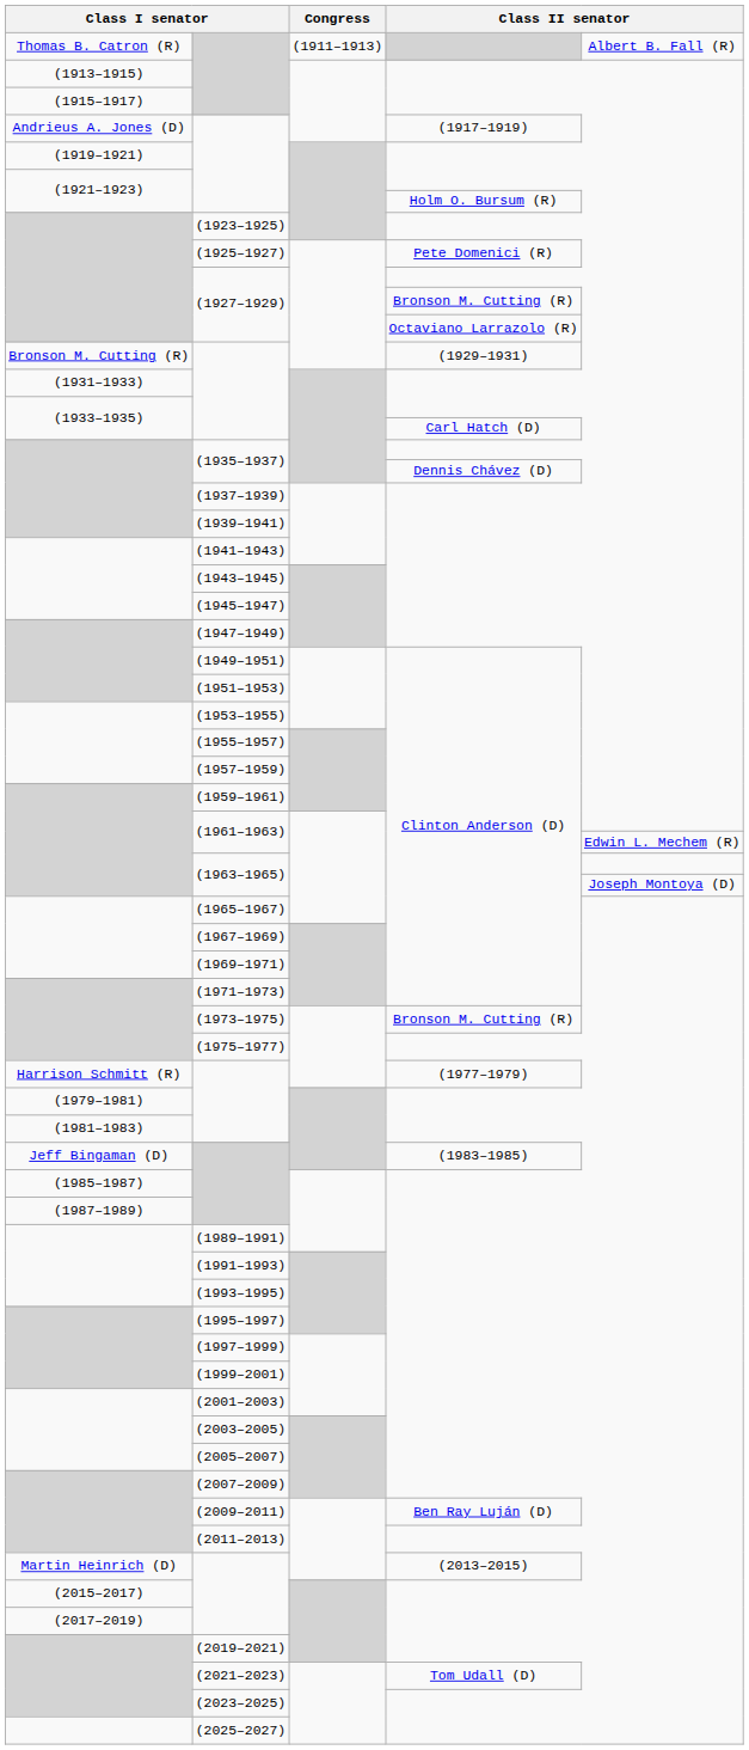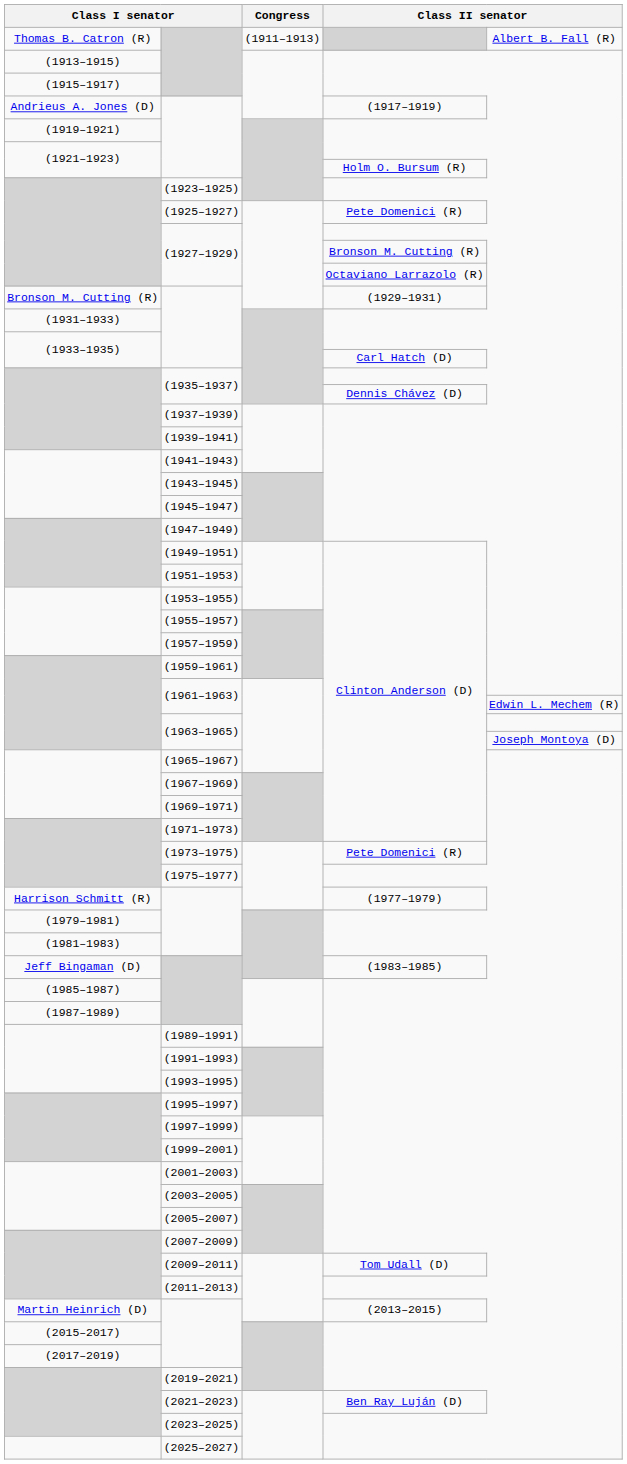 <table class="wikitable sticky-header" style="text-align:center">
 <tr style="height:2em">
 <th colspan="2">Class I senator</th>
 <th>Congress</th>
 <th colspan="2">Class II senator</th>
 </tr>
 <tr style="height:2em">
 <td><a href='#'>Thomas B. Catron</a> (R)</td>
 <td rowspan="3" style="background: #D3D3D3"></td>
 <td><strong></strong> (1911–1913)</td>
 <td style="background: #D3D3D3"></td>
 <td><a href='#'>Albert B. Fall</a> (R)</td>
 </tr>
 <tr style="height:2em">
 <td><strong></strong> (1913–1915)</td>
 <td rowspan="3"></td>
 </tr>
 <tr style="height:2em">
 <td><strong></strong> (1915–1917)</td>
 </tr>
 <tr style="height:2em">
 <td><a href='#'>Andrieus A. Jones</a> (D)</td>
 <td rowspan="4"></td>
 <td><strong></strong> (1917–1919)</td>
 </tr>
 <tr style="height:2em">
 <td><strong></strong> (1919–1921)</td>
 <td rowspan="4" style="background: #D3D3D3"></td>
 </tr>
 <tr style="height:1.5em">
 <td rowspan=2><strong></strong> (1921–1923)</td>
 </tr>
 <tr style="height:1.5em">
 <td><a href='#'>Holm O. Bursum</a> (R)</td>
 </tr>
 <tr style="height:2em">
 <td rowspan="5" style="background: #D3D3D3"></td>
 <td><strong></strong> (1923–1925)</td>
 </tr>
 <tr style="height:2em">
 <td><strong></strong> (1925–1927)</td>
 <td rowspan="5"></td>
 <td><a href='#'>Pete Domenici</a> (R)</td>
 </tr>
 <tr style="height:1.5em">
 <td rowspan=3><strong></strong> (1927–1929)</td>
 </tr>
 <tr style="height:2em">
 <td><a href='#'>Bronson M. Cutting</a> (R)</td>
 </tr>
 <tr style="height:2em">
 <td><a href='#'>Octaviano Larrazolo</a> (R)</td>
 </tr>
 <tr style="height:2em">
 <td><a href='#'>Bronson M. Cutting</a> (R)</td>
 <td rowspan="4"></td>
 <td><strong></strong> (1929–1931)</td>
 </tr>
 <tr style="height:2em">
 <td><strong></strong> (1931–1933)</td>
 <td rowspan="5" style="background: #D3D3D3"></td>
 </tr>
 <tr style="height:1.5em">
 <td rowspan=2><strong></strong> (1933–1935)</td>
 </tr>
 <tr style="height:1.5em">
 <td><a href='#'>Carl Hatch</a> (D)</td>
 </tr>
 <tr style="height:1.5em">
 <td rowspan="4" style="background: #D3D3D3"></td>
 <td rowspan=2><strong></strong> (1935–1937)</td>
 </tr>
 <tr style="height:1.5em">
 <td><a href='#'>Dennis Chávez</a> (D)</td>
 </tr>
 <tr style="height:2em">
 <td><strong></strong> (1937–1939)</td>
 <td rowspan="3"></td>
 </tr>
 <tr style="height:2em">
 <td><strong></strong> (1939–1941)</td>
 </tr>
 <tr style="height:2em">
 <td rowspan="3"></td>
 <td><strong></strong> (1941–1943)</td>
 </tr>
 <tr style="height:2em">
 <td><strong></strong> (1943–1945)</td>
 <td rowspan="3" style="background: #D3D3D3"></td>
 </tr>
 <tr style="height:2em">
 <td><strong></strong> (1945–1947)</td>
 </tr>
 <tr style="height:2em">
 <td rowspan="3" style="background: #D3D3D3"></td>
 <td><strong></strong> (1947–1949)</td>
 </tr>
 <tr style="height:2em">
 <td><strong></strong> (1949–1951)</td>
 <td rowspan="3"></td>
 <td rowspan="14" ><a href='#'>Clinton Anderson</a> (D)</td>
 </tr>
 <tr style="height:2em">
 <td><strong></strong> (1951–1953)</td>
 </tr>
 <tr style="height:2em">
 <td rowspan="3"></td>
 <td><strong></strong> (1953–1955)</td>
 </tr>
 <tr style="height:2em">
 <td><strong></strong> (1955–1957)</td>
 <td rowspan="3" style="background: #D3D3D3"></td>
 </tr>
 <tr style="height:2em">
 <td><strong></strong> (1957–1959)</td>
 </tr>
 <tr style="height:2em">
 <td rowspan="5" style="background: #D3D3D3"></td>
 <td><strong></strong> (1959–1961)</td>
 </tr>
 <tr style="height:1.5em">
 <td rowspan=2><strong></strong> (1961–1963)</td>
 <td rowspan="5"></td>
 </tr>
 <tr style="height:1.5em">
 <td><a href='#'>Edwin L. Mechem</a> (R)</td>
 </tr>
 <tr style="height:1.5em">
 <td rowspan=2><strong></strong> (1963–1965)</td>
 </tr>
 <tr style="height:1.5em">
 <td><a href='#'>Joseph Montoya</a> (D)</td>
 </tr>
 <tr style="height:2em">
 <td rowspan="3"></td>
 <td><strong></strong> (1965–1967)</td>
 </tr>
 <tr style="height:2em">
 <td><strong></strong> (1967–1969)</td>
 <td rowspan="3" style="background: #D3D3D3"></td>
 </tr>
 <tr style="height:2em">
 <td><strong></strong> (1969–1971)</td>
 </tr>
 <tr style="height:2em">
 <td rowspan="3" style="background: #D3D3D3"></td>
 <td><strong></strong> (1971–1973)</td>
 </tr>
 <tr style="height:2em">
 <td><strong></strong> (1973–1975)</td>
 <td rowspan="3"></td>
-<td><a href='#'>Bronson M. Cutting</a> (R)</td>
+<td><a href='#'>Pete Domenici</a> (R)</td>
 </tr>
 <tr style="height:2em">
 <td><strong></strong> (1975–1977)</td>
 </tr>
 <tr style="height:2em">
 <td><a href='#'>Harrison Schmitt</a> (R)</td>
 <td rowspan="3"></td>
 <td><strong></strong> (1977–1979)</td>
 </tr>
 <tr style="height:2em">
 <td><strong></strong> (1979–1981)</td>
 <td rowspan="3" style="background: #D3D3D3"></td>
 </tr>
 <tr style="height:2em">
 <td><strong></strong> (1981–1983)</td>
 </tr>
 <tr style="height:2em">
 <td><a href='#'>Jeff Bingaman</a> (D)</td>
 <td rowspan="3" style="background: #D3D3D3"></td>
 <td><strong></strong> (1983–1985)</td>
 </tr>
 <tr style="height:2em">
 <td><strong></strong> (1985–1987)</td>
 <td rowspan="3"></td>
 </tr>
 <tr style="height:2em">
 <td><strong></strong> (1987–1989)</td>
 </tr>
 <tr style="height:2em">
 <td rowspan="3"></td>
 <td><strong></strong> (1989–1991)</td>
 </tr>
 <tr style="height:2em">
 <td><strong></strong> (1991–1993)</td>
 <td rowspan="3" style="background: #D3D3D3"></td>
 </tr>
 <tr style="height:2em">
 <td><strong></strong> (1993–1995)</td>
 </tr>
 <tr style="height:2em">
 <td rowspan="3" style="background: #D3D3D3"></td>
 <td><strong></strong> (1995–1997)</td>
 </tr>
 <tr style="height:2em">
 <td><strong></strong> (1997–1999)</td>
 <td rowspan="3"></td>
 </tr>
 <tr style="height:2em">
 <td><strong></strong> (1999–2001)</td>
 </tr>
 <tr style="height:2em">
 <td rowspan="3"></td>
 <td><strong></strong> (2001–2003)</td>
 </tr>
 <tr style="height:2em">
 <td><strong></strong> (2003–2005)</td>
 <td rowspan="3" style="background: #D3D3D3"></td>
 </tr>
 <tr style="height:2em">
 <td><strong></strong> (2005–2007)</td>
 </tr>
 <tr style="height:2em">
 <td rowspan="3" style="background: #D3D3D3"></td>
 <td><strong></strong> (2007–2009)</td>
 </tr>
 <tr style="height:2em">
 <td><strong></strong> (2009–2011)</td>
 <td rowspan="3"></td>
-<td><a href='#'>Ben Ray Luján</a> (D)</td>
+<td><a href='#'>Tom Udall</a> (D)</td>
 </tr>
 <tr style="height:2em">
 <td><strong></strong> (2011–2013)</td>
 </tr>
 <tr style="height:2em">
 <td><a href='#'>Martin Heinrich</a> (D)</td>
 <td rowspan="3"></td>
 <td><strong></strong> (2013–2015)</td>
 </tr>
 <tr style="height:2em">
 <td><strong></strong> (2015–2017)</td>
 <td rowspan="3" style="background: #D3D3D3"></td>
 </tr>
 <tr style="height:2em">
 <td><strong></strong> (2017–2019)</td>
 </tr>
 <tr style="height:2em">
 <td rowspan="3" style="background: #D3D3D3"></td>
 <td><strong></strong> (2019–2021)</td>
 </tr>
 <tr style="height:2em">
 <td><strong></strong> (2021–2023)</td>
 <td rowspan="3"></td>
-<td><a href='#'>Tom Udall</a> (D)</td>
+<td><a href='#'>Ben Ray Luján</a> (D)</td>
 </tr>
 <tr style="height:2em">
 <td><strong></strong> (2023–2025)</td>
 </tr>
 <tr style="height:2em">
 <td rowspan="1"></td>
 <td><strong></strong> (2025–2027)</td>
 </tr>
 </table>
